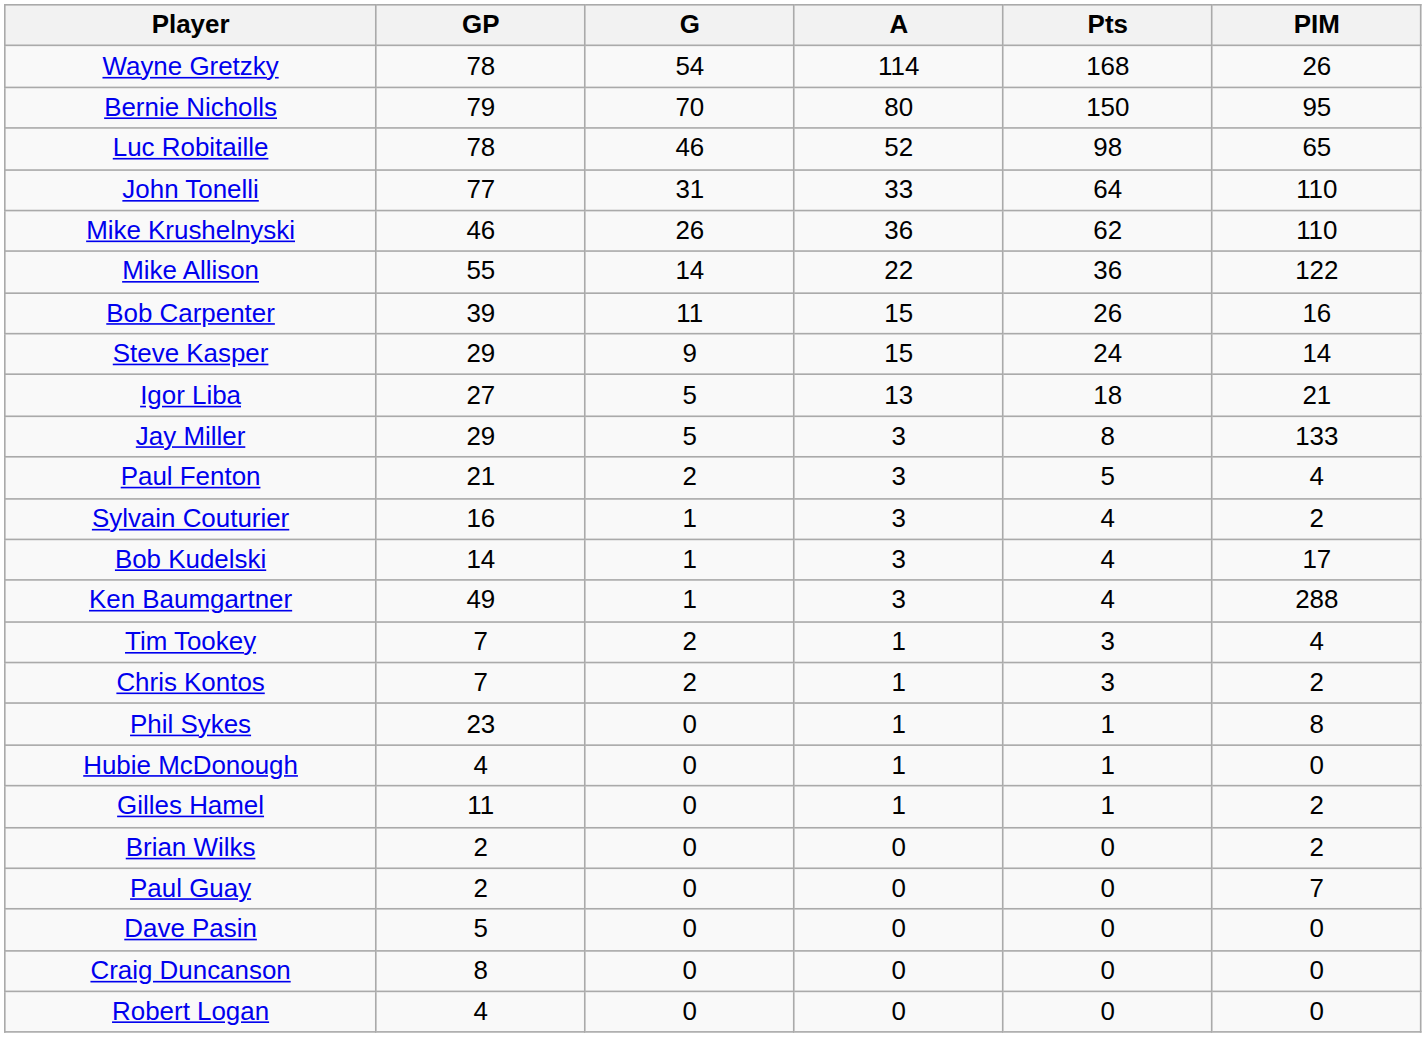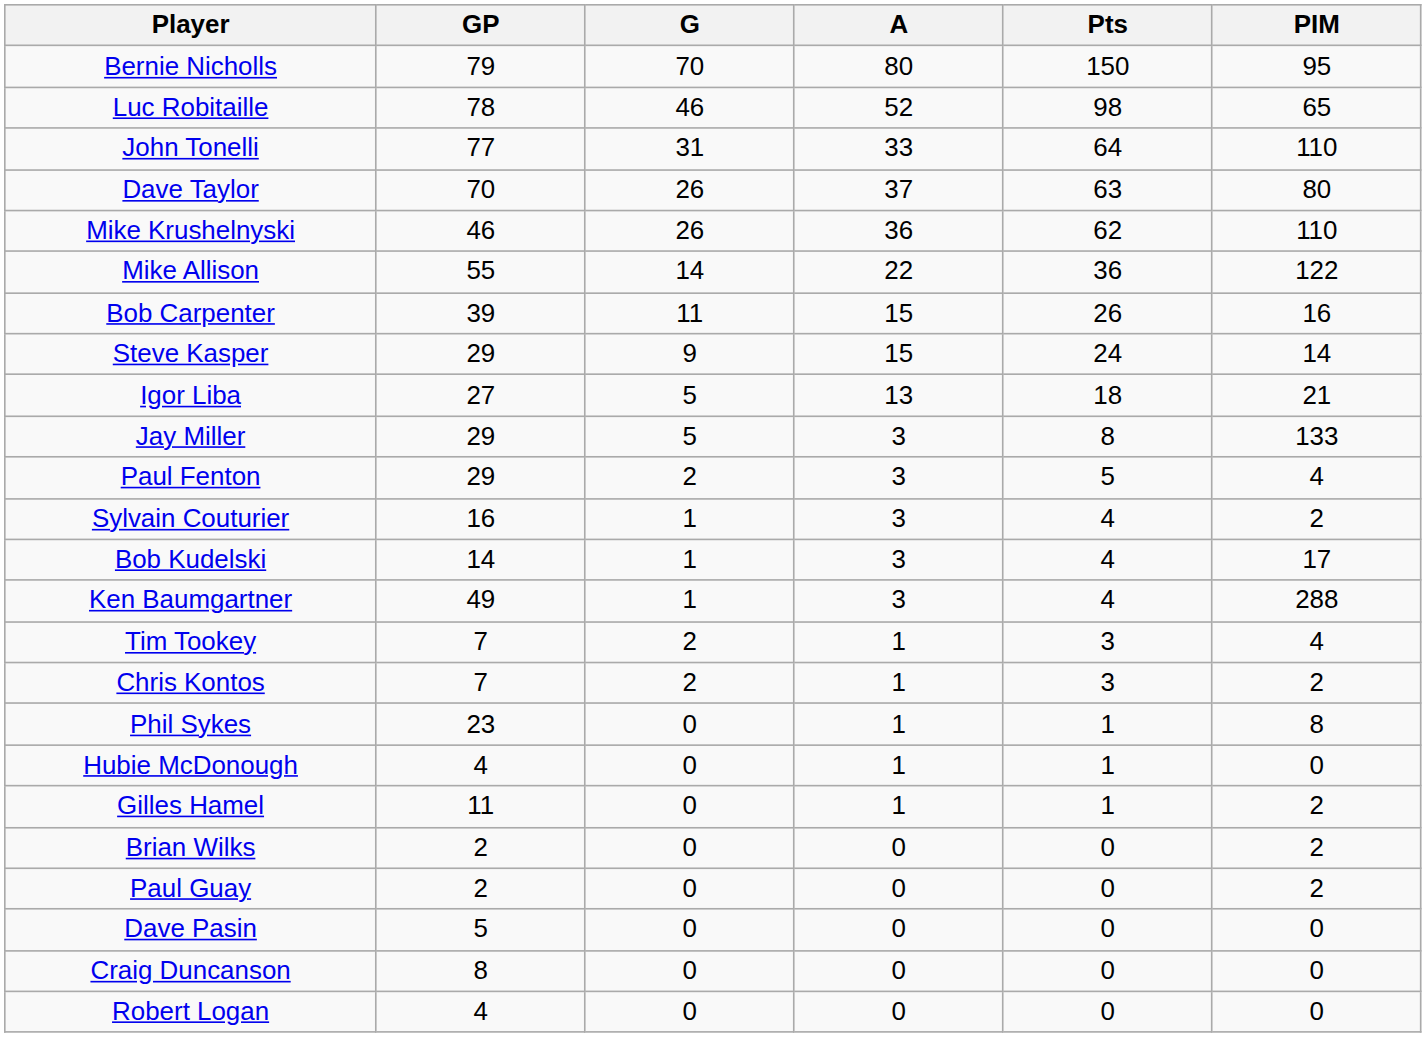 <table class="wikitable sortable">
 <tr>
 <th bgcolor="#DDDDFF" width="16%">Player</th>
 <th bgcolor="#DDDDFF" width="9%">GP</th>
 <th bgcolor="#DDDDFF" width="9%">G</th>
 <th bgcolor="#DDDDFF" width="9%">A</th>
 <th bgcolor="#DDDDFF" width="9%">Pts</th>
 <th bgcolor="#DDDDFF" width="9%">PIM</th>
-</tr>
-<tr align="center">
-<td><a href='#'>Wayne Gretzky</a></td>
-<td>78</td>
-<td>54</td>
-<td>114</td>
-<td>168</td>
-<td>26</td>
 </tr>
 <tr align="center">
 <td><a href='#'>Bernie Nicholls</a></td>
 <td>79</td>
 <td>70</td>
 <td>80</td>
 <td>150</td>
 <td>95</td>
 </tr>
 <tr align="center">
 <td><a href='#'>Luc Robitaille</a></td>
 <td>78</td>
 <td>46</td>
 <td>52</td>
 <td>98</td>
 <td>65</td>
 </tr>
 <tr align="center">
 <td><a href='#'>John Tonelli</a></td>
 <td>77</td>
 <td>31</td>
 <td>33</td>
 <td>64</td>
 <td>110</td>
+</tr>
+<tr align="center">
+<td><a href='#'>Dave Taylor</a></td>
+<td>70</td>
+<td>26</td>
+<td>37</td>
+<td>63</td>
+<td>80</td>
 </tr>
 <tr align="center">
 <td><a href='#'>Mike Krushelnyski</a></td>
 <td>46</td>
 <td>26</td>
 <td>36</td>
 <td>62</td>
 <td>110</td>
 </tr>
 <tr align="center">
 <td><a href='#'>Mike Allison</a></td>
 <td>55</td>
 <td>14</td>
 <td>22</td>
 <td>36</td>
 <td>122</td>
 </tr>
 <tr align="center">
 <td><a href='#'>Bob Carpenter</a></td>
 <td>39</td>
 <td>11</td>
 <td>15</td>
 <td>26</td>
 <td>16</td>
 </tr>
 <tr align="center">
 <td><a href='#'>Steve Kasper</a></td>
 <td>29</td>
 <td>9</td>
 <td>15</td>
 <td>24</td>
 <td>14</td>
 </tr>
 <tr align="center">
 <td><a href='#'>Igor Liba</a></td>
 <td>27</td>
 <td>5</td>
 <td>13</td>
 <td>18</td>
 <td>21</td>
 </tr>
 <tr align="center">
 <td><a href='#'>Jay Miller</a></td>
 <td>29</td>
 <td>5</td>
 <td>3</td>
 <td>8</td>
 <td>133</td>
 </tr>
 <tr align="center">
 <td><a href='#'>Paul Fenton</a></td>
-<td>21</td>
+<td>29</td>
 <td>2</td>
 <td>3</td>
 <td>5</td>
 <td>4</td>
 </tr>
 <tr align="center">
 <td><a href='#'>Sylvain Couturier</a></td>
 <td>16</td>
 <td>1</td>
 <td>3</td>
 <td>4</td>
 <td>2</td>
 </tr>
 <tr align="center">
 <td><a href='#'>Bob Kudelski</a></td>
 <td>14</td>
 <td>1</td>
 <td>3</td>
 <td>4</td>
 <td>17</td>
 </tr>
 <tr align="center">
 <td><a href='#'>Ken Baumgartner</a></td>
 <td>49</td>
 <td>1</td>
 <td>3</td>
 <td>4</td>
 <td>288</td>
 </tr>
 <tr align="center">
 <td><a href='#'>Tim Tookey</a></td>
 <td>7</td>
 <td>2</td>
 <td>1</td>
 <td>3</td>
 <td>4</td>
 </tr>
 <tr align="center">
 <td><a href='#'>Chris Kontos</a></td>
 <td>7</td>
 <td>2</td>
 <td>1</td>
 <td>3</td>
 <td>2</td>
 </tr>
 <tr align="center">
 <td><a href='#'>Phil Sykes</a></td>
 <td>23</td>
 <td>0</td>
 <td>1</td>
 <td>1</td>
 <td>8</td>
 </tr>
 <tr align="center">
 <td><a href='#'>Hubie McDonough</a></td>
 <td>4</td>
 <td>0</td>
 <td>1</td>
 <td>1</td>
 <td>0</td>
 </tr>
 <tr align="center">
 <td><a href='#'>Gilles Hamel</a></td>
 <td>11</td>
 <td>0</td>
 <td>1</td>
 <td>1</td>
 <td>2</td>
 </tr>
 <tr align="center">
 <td><a href='#'>Brian Wilks</a></td>
 <td>2</td>
 <td>0</td>
 <td>0</td>
 <td>0</td>
 <td>2</td>
 </tr>
 <tr align="center">
 <td><a href='#'>Paul Guay</a></td>
 <td>2</td>
 <td>0</td>
 <td>0</td>
 <td>0</td>
-<td>7</td>
+<td>2</td>
 </tr>
 <tr align="center">
 <td><a href='#'>Dave Pasin</a></td>
 <td>5</td>
 <td>0</td>
 <td>0</td>
 <td>0</td>
 <td>0</td>
 </tr>
 <tr align="center">
 <td><a href='#'>Craig Duncanson</a></td>
 <td>8</td>
 <td>0</td>
 <td>0</td>
 <td>0</td>
 <td>0</td>
 </tr>
 <tr align="center">
 <td><a href='#'>Robert Logan</a></td>
 <td>4</td>
 <td>0</td>
 <td>0</td>
 <td>0</td>
 <td>0</td>
 </tr>
 </table>
